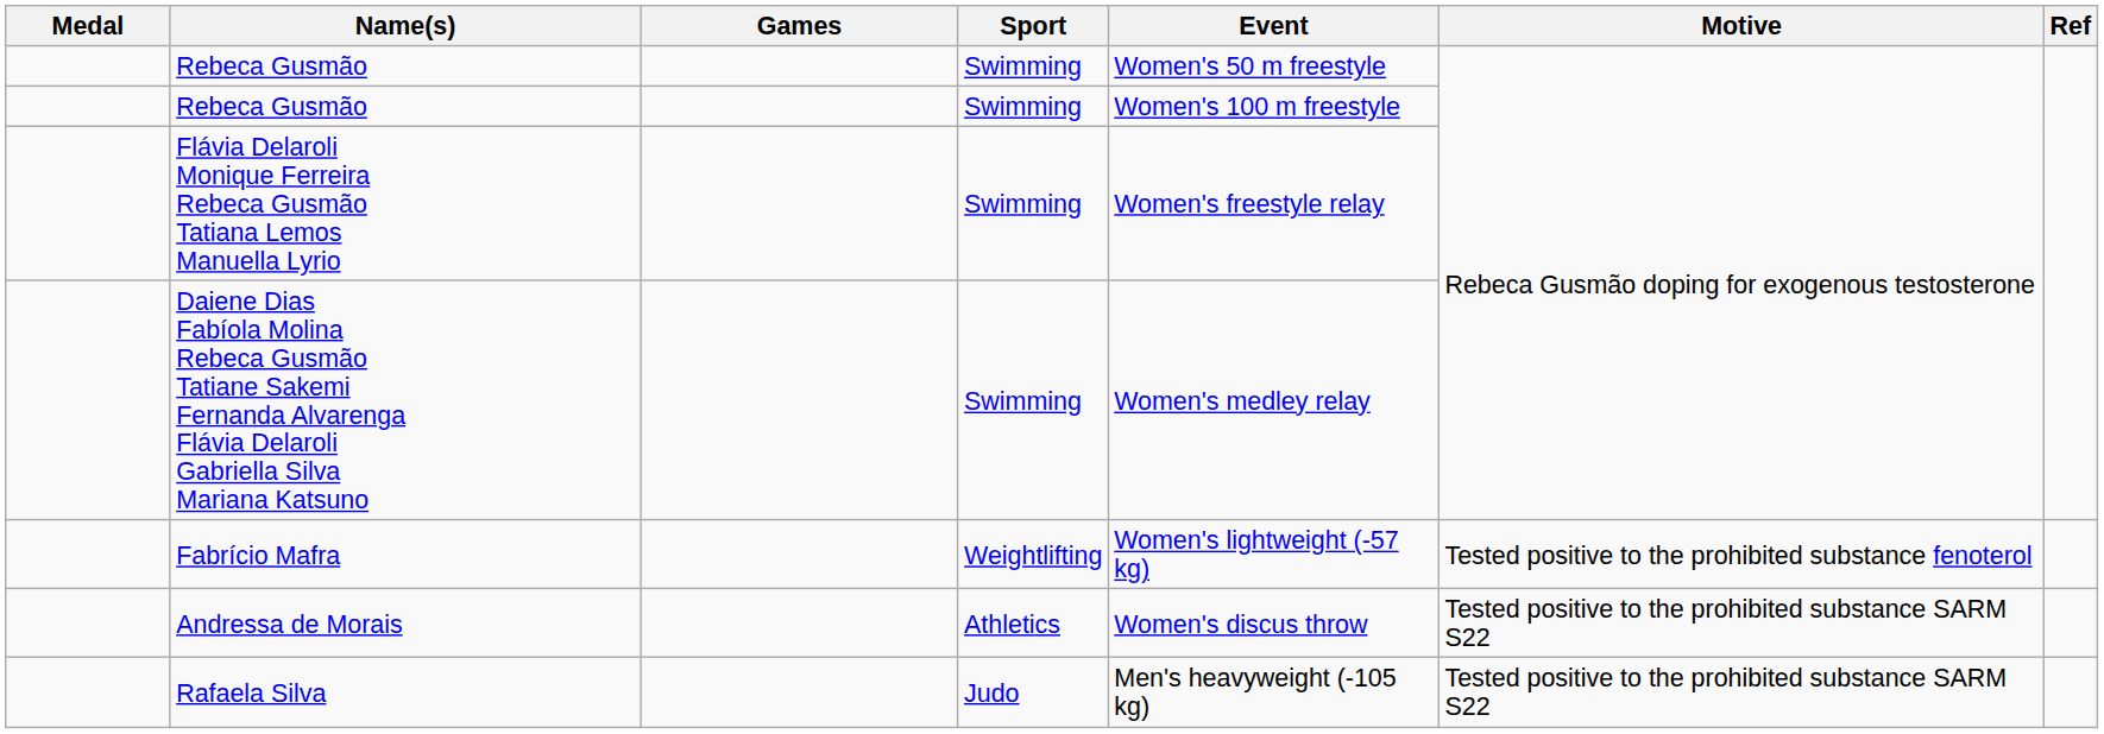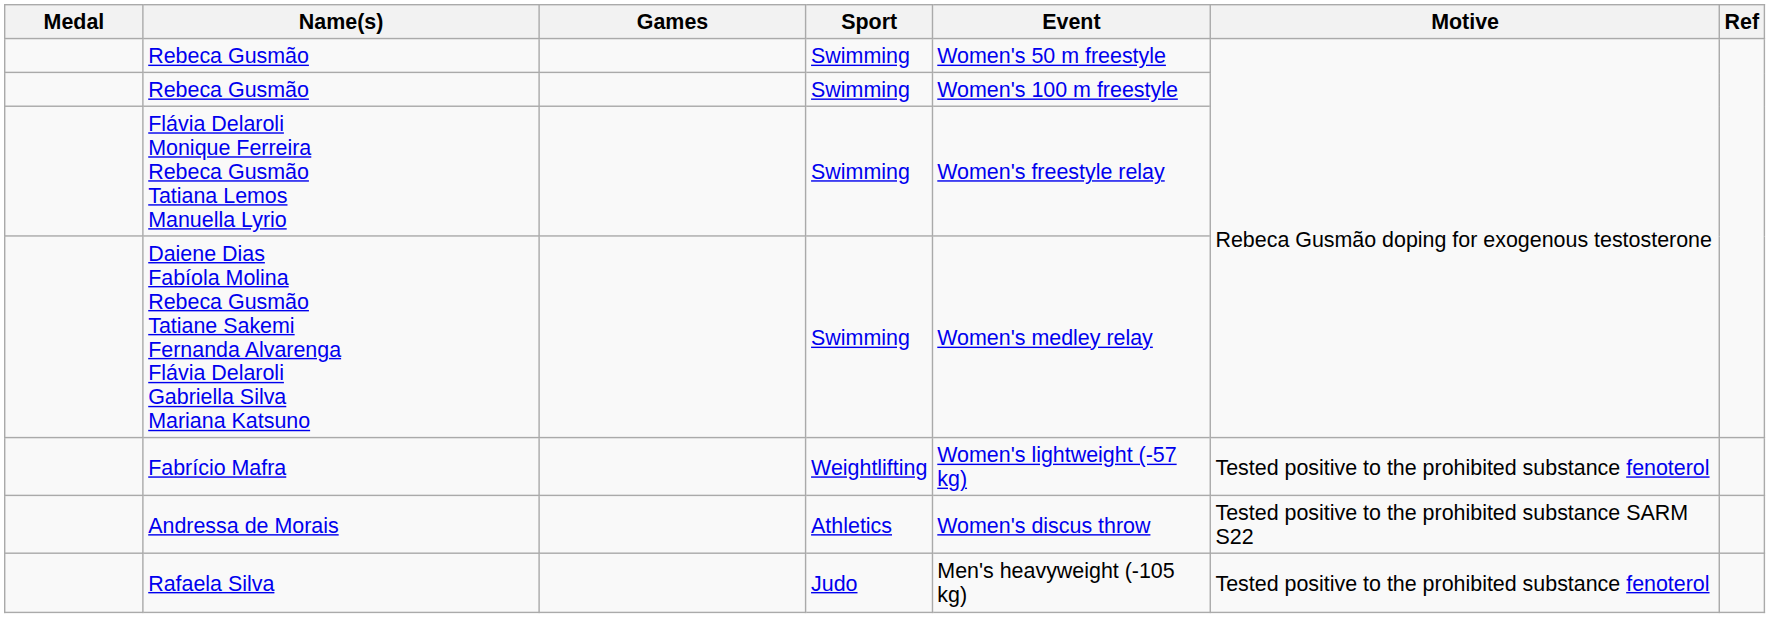 <table class="wikitable sortable" style="font-size: 95%;">
 <tr>
 <th style="width:6em">Medal</th>
 <th style="width:18em">Name(s)</th>
 <th style="width:12em">Games</th>
 <th>Sport</th>
 <th>Event</th>
 <th>Motive</th>
 <th>Ref</th>
 </tr>
 <tr>
 <td></td>
 <td><a href='#'>Rebeca Gusmão</a></td>
 <td></td>
 <td><a href='#'>Swimming</a></td>
 <td><a href='#'>Women's 50 m freestyle</a></td>
 <td rowspan=4>Rebeca Gusmão doping for exogenous testosterone</td>
 <td rowspan=4></td>
 </tr>
 <tr>
 <td></td>
 <td><a href='#'>Rebeca Gusmão</a></td>
 <td></td>
 <td><a href='#'>Swimming</a></td>
 <td><a href='#'>Women's 100 m freestyle</a></td>
 </tr>
 <tr>
 <td></td>
 <td><a href='#'>Flávia Delaroli</a> <br> <a href='#'>Monique Ferreira</a> <br> <a href='#'>Rebeca Gusmão</a> <br> <a href='#'>Tatiana Lemos</a> <br> <a href='#'>Manuella Lyrio</a> </td>
 <td></td>
 <td><a href='#'>Swimming</a></td>
 <td><a href='#'>Women's  freestyle relay</a></td>
 </tr>
 <tr>
 <td></td>
 <td><a href='#'>Daiene Dias</a> <br> <a href='#'>Fabíola Molina</a> <br> <a href='#'>Rebeca Gusmão</a> <br> <a href='#'>Tatiane Sakemi</a> <br> <a href='#'>Fernanda Alvarenga</a>  <br> <a href='#'>Flávia Delaroli</a>  <br> <a href='#'>Gabriella Silva</a>  <br> <a href='#'>Mariana Katsuno</a> </td>
 <td></td>
 <td><a href='#'>Swimming</a></td>
 <td><a href='#'>Women's  medley relay</a></td>
 </tr>
 <tr>
 <td></td>
 <td><a href='#'>Fabrício Mafra</a></td>
 <td></td>
 <td><a href='#'>Weightlifting</a></td>
 <td><a href='#'>Women's lightweight (-57 kg)</a></td>
 <td>Tested positive to the prohibited substance <a href='#'>fenoterol</a></td>
 <td></td>
 </tr>
 <tr>
 <td></td>
 <td><a href='#'>Andressa de Morais</a></td>
 <td></td>
 <td><a href='#'>Athletics</a></td>
 <td><a href='#'>Women's discus throw</a></td>
 <td>Tested positive to the prohibited substance SARM S22</td>
 <td></td>
 </tr>
 <tr>
 <td></td>
 <td><a href='#'>Rafaela Silva</a></td>
 <td></td>
 <td><a href='#'>Judo</a></td>
 <td>Men's heavyweight (-105 kg)</td>
-<td>Tested positive to the prohibited substance SARM S22</td>
+<td>Tested positive to the prohibited substance <a href='#'>fenoterol</a></td>
 <td></td>
 </tr>
 </table>
